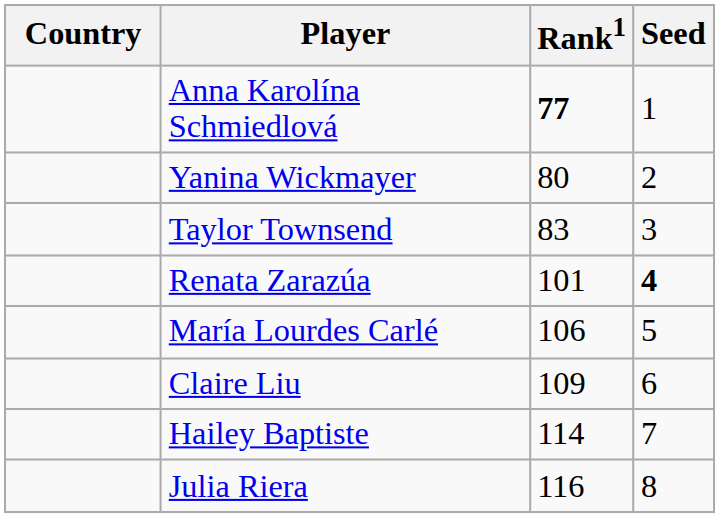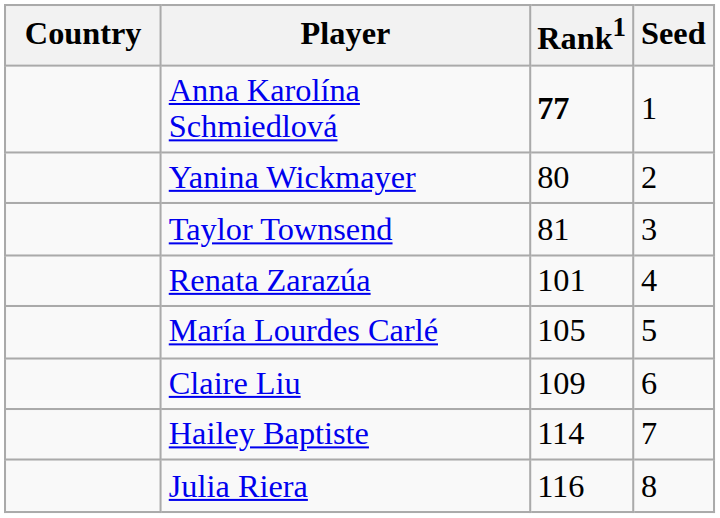 <table class="sortable wikitable">
 <tr>
 <th width="70">Country</th>
 <th width="175">Player</th>
 <th>Rank<sup>1</sup></th>
 <th>Seed</th>
 </tr>
 <tr>
 <td></td>
 <td><a href='#'>Anna Karolína Schmiedlová</a></td>
 <td><strong>77</strong></td>
 <td>1</td>
 </tr>
 <tr>
 <td></td>
 <td><a href='#'>Yanina Wickmayer</a></td>
 <td>80</td>
 <td>2</td>
 </tr>
 <tr>
 <td></td>
 <td><a href='#'>Taylor Townsend</a></td>
-<td>83</td>
+<td>81</td>
 <td>3</td>
 </tr>
 <tr>
 <td></td>
 <td><a href='#'>Renata Zarazúa</a></td>
 <td>101</td>
-<td><strong>4</strong></td>
+<td>4</td>
 </tr>
 <tr>
 <td></td>
 <td><a href='#'>María Lourdes Carlé</a></td>
-<td>106</td>
+<td>105</td>
 <td>5</td>
 </tr>
 <tr>
 <td></td>
 <td><a href='#'>Claire Liu</a></td>
 <td>109</td>
 <td>6</td>
 </tr>
 <tr>
 <td></td>
 <td><a href='#'>Hailey Baptiste</a></td>
 <td>114</td>
 <td>7</td>
 </tr>
 <tr>
 <td></td>
 <td><a href='#'>Julia Riera</a></td>
 <td>116</td>
 <td>8</td>
 </tr>
 </table>
